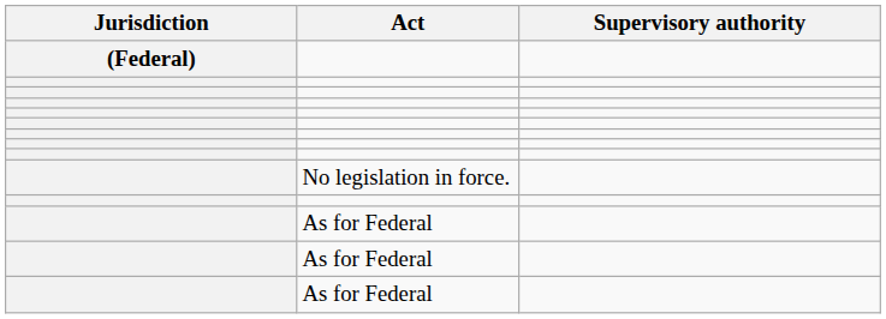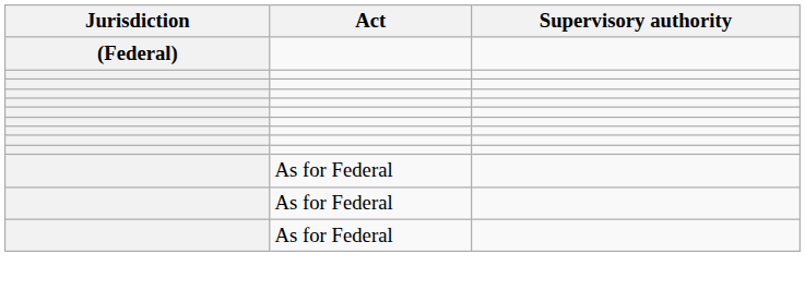 <table class="wikitable">
 <tr>
 <th scope="col" width="200">Jurisdiction</th>
 <th scope="col" width="150">Act</th>
 <th scope="col" width="250">Supervisory authority</th>
 </tr>
 <tr valign="top">
 <th scope="row" align="left"> (Federal)</th>
 <td></td>
 <td></td>
 </tr>
 <tr valign="top">
 <th scope="row" align="left"></th>
 <td></td>
 <td></td>
 </tr>
 <tr valign="top">
 <th scope="row" align="left"></th>
 <td></td>
 <td></td>
 </tr>
 <tr valign="top">
 <th scope="row" align="left"></th>
 <td></td>
 <td></td>
 </tr>
 <tr valign="top">
 <th scope="row" align="left"></th>
 <td></td>
 <td></td>
 </tr>
 <tr valign="top">
 <th scope="row" align="left"></th>
 <td></td>
 <td></td>
 </tr>
 <tr valign="top">
 <th scope="row" align="left"></th>
 <td></td>
 <td></td>
 </tr>
 <tr valign="top">
 <th scope="row" align="left"></th>
 <td></td>
 <td></td>
 </tr>
 <tr valign="top">
 <th scope="row" align="left"></th>
 <td></td>
 <td></td>
 </tr>
 <tr valign="top">
 <th scope="row" align="left"></th>
-<td>No legislation in force. </td>
-<td></td>
-</tr>
-<tr valign="top">
-<th scope="row" align="left"></th>
 <td></td>
 <td></td>
 </tr>
 <tr valign="top">
 <th scope="row" align="left"></th>
 <td>As for Federal</td>
 <td></td>
 </tr>
 <tr valign="top">
 <th scope="row" align="left"></th>
 <td>As for Federal</td>
 <td></td>
 </tr>
 <tr valign="top">
 <th scope="row" align="left"></th>
 <td>As for Federal</td>
 <td></td>
 </tr>
 </table>
